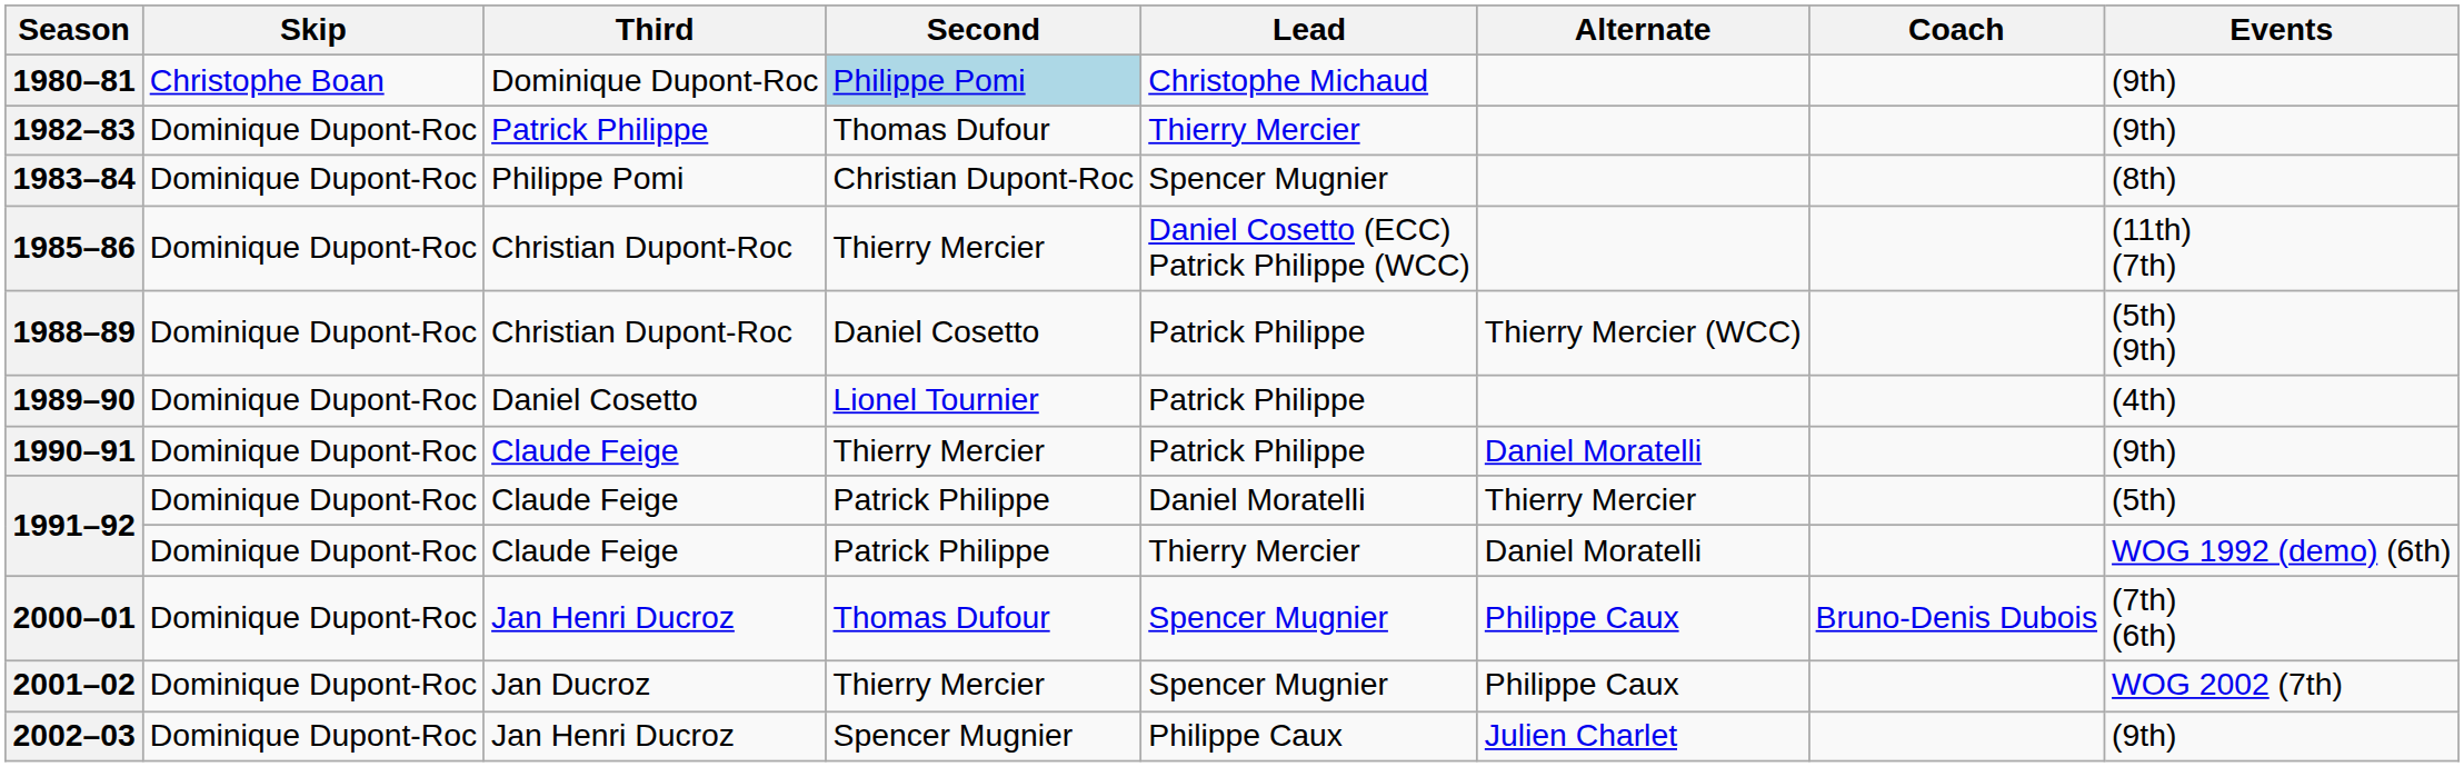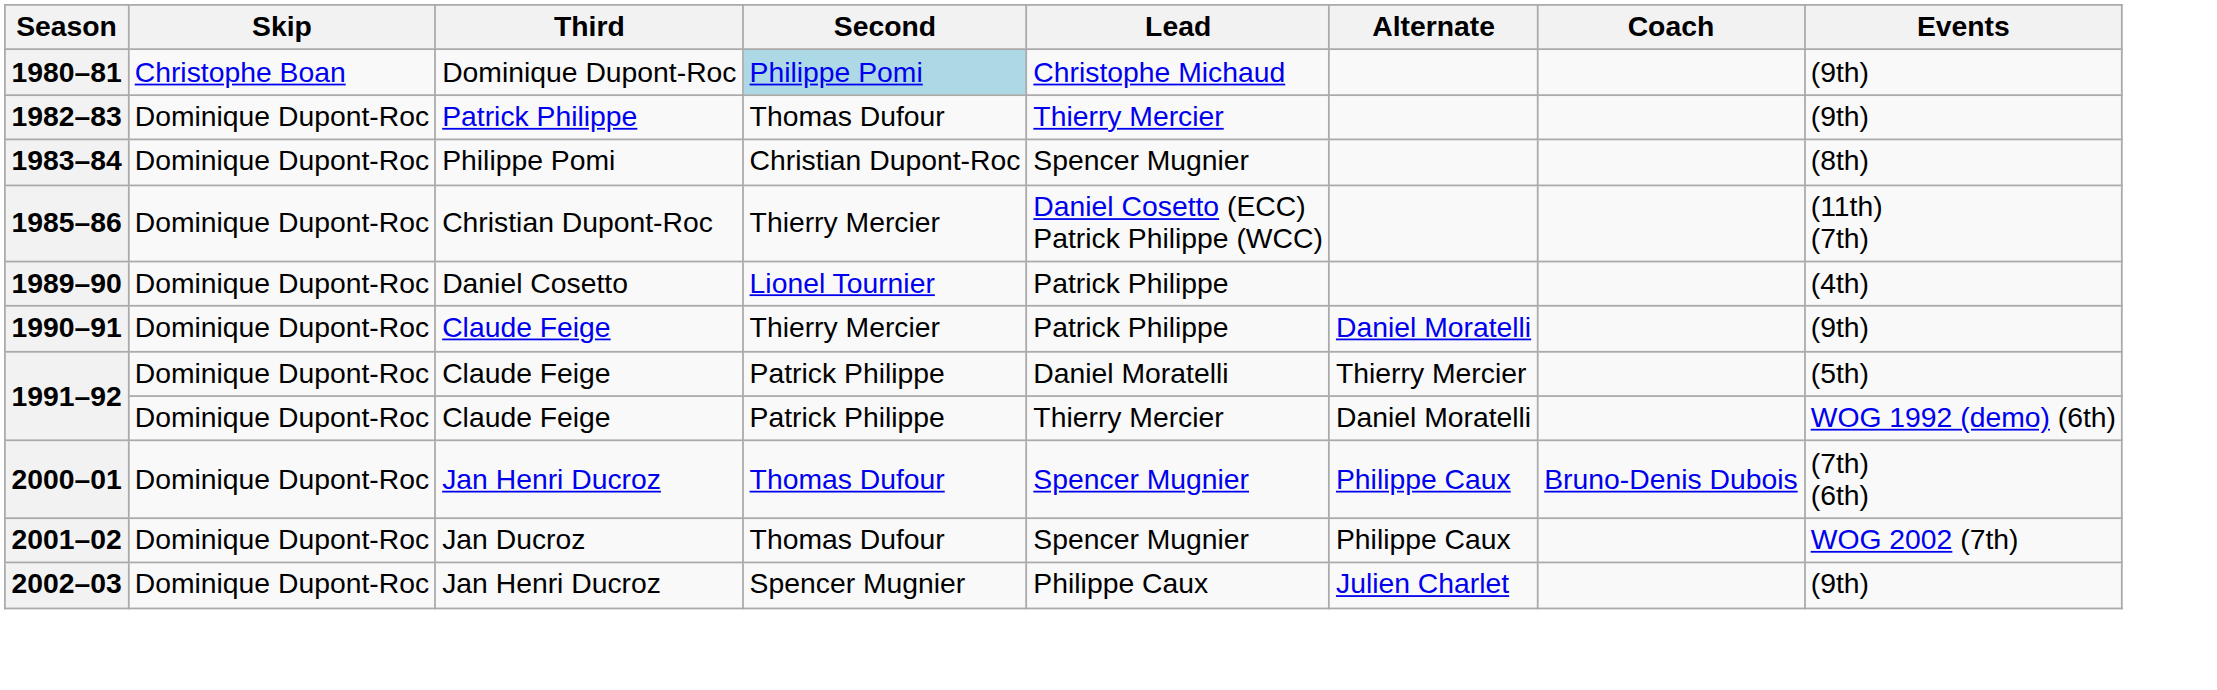 <table class="wikitable">
 <tr>
 <th scope="col">Season</th>
 <th scope="col">Skip</th>
 <th scope="col">Third</th>
 <th scope="col">Second</th>
 <th scope="col">Lead</th>
 <th scope="col">Alternate</th>
 <th scope="col">Coach</th>
 <th scope="col">Events</th>
 </tr>
 <tr>
 <th scope="row">1980–81</th>
 <td><a href='#'>Christophe Boan</a></td>
 <td>Dominique Dupont-Roc</td>
 <td style="background: lightblue;"><a href='#'>Philippe Pomi</a></td>
 <td><a href='#'>Christophe Michaud</a></td>
 <td></td>
 <td></td>
 <td> (9th)</td>
 </tr>
 <tr>
 <th scope="row">1982–83</th>
 <td>Dominique Dupont-Roc</td>
 <td><a href='#'>Patrick Philippe</a></td>
 <td>Thomas Dufour</td>
 <td><a href='#'>Thierry Mercier</a></td>
 <td></td>
 <td></td>
 <td> (9th)</td>
 </tr>
 <tr>
 <th scope="row">1983–84</th>
 <td>Dominique Dupont-Roc</td>
 <td>Philippe Pomi</td>
 <td>Christian Dupont-Roc</td>
 <td>Spencer Mugnier</td>
 <td></td>
 <td></td>
 <td> (8th)</td>
 </tr>
 <tr>
 <th scope="row">1985–86</th>
 <td>Dominique Dupont-Roc</td>
 <td>Christian Dupont-Roc</td>
 <td>Thierry Mercier</td>
 <td><a href='#'>Daniel Cosetto</a> (ECC)<br>Patrick Philippe (WCC)</td>
 <td></td>
 <td></td>
 <td> (11th)<br> (7th)</td>
-</tr>
-<tr>
-<th scope="row">1988–89</th>
-<td>Dominique Dupont-Roc</td>
-<td>Christian Dupont-Roc</td>
-<td>Daniel Cosetto</td>
-<td>Patrick Philippe</td>
-<td>Thierry Mercier (WCC)</td>
-<td></td>
-<td> (5th)<br> (9th)</td>
 </tr>
 <tr>
 <th scope="row">1989–90</th>
 <td>Dominique Dupont-Roc</td>
 <td>Daniel Cosetto</td>
 <td><a href='#'>Lionel Tournier</a></td>
 <td>Patrick Philippe</td>
 <td></td>
 <td></td>
 <td> (4th)</td>
 </tr>
 <tr>
 <th scope="row">1990–91</th>
 <td>Dominique Dupont-Roc</td>
 <td><a href='#'>Claude Feige</a></td>
 <td>Thierry Mercier</td>
 <td>Patrick Philippe</td>
 <td><a href='#'>Daniel Moratelli</a></td>
 <td></td>
 <td> (9th)</td>
 </tr>
 <tr>
 <th scope="row" rowspan=2>1991–92</th>
 <td>Dominique Dupont-Roc</td>
 <td>Claude Feige</td>
 <td>Patrick Philippe</td>
 <td>Daniel Moratelli</td>
 <td>Thierry Mercier</td>
 <td></td>
 <td> (5th)</td>
 </tr>
 <tr>
 <td>Dominique Dupont-Roc</td>
 <td>Claude Feige</td>
 <td>Patrick Philippe</td>
 <td>Thierry Mercier</td>
 <td>Daniel Moratelli</td>
 <td></td>
 <td><a href='#'>WOG 1992 (demo)</a> (6th)</td>
 </tr>
 <tr>
 <th scope="row">2000–01</th>
 <td>Dominique Dupont-Roc</td>
 <td><a href='#'>Jan Henri Ducroz</a></td>
 <td><a href='#'>Thomas Dufour</a></td>
 <td><a href='#'>Spencer Mugnier</a></td>
 <td><a href='#'>Philippe Caux</a></td>
 <td><a href='#'>Bruno-Denis Dubois</a></td>
 <td> (7th)<br> (6th)</td>
 </tr>
 <tr>
 <th scope="row">2001–02</th>
 <td>Dominique Dupont-Roc</td>
 <td>Jan Ducroz</td>
-<td>Thierry Mercier</td>
+<td>Thomas Dufour</td>
 <td>Spencer Mugnier</td>
 <td>Philippe Caux</td>
 <td></td>
 <td><a href='#'>WOG 2002</a> (7th)</td>
 </tr>
 <tr>
 <th scope="row">2002–03</th>
 <td>Dominique Dupont-Roc</td>
 <td>Jan Henri Ducroz</td>
 <td>Spencer Mugnier</td>
 <td>Philippe Caux</td>
 <td><a href='#'>Julien Charlet</a></td>
 <td></td>
 <td> (9th)</td>
 </tr>
 </table>
